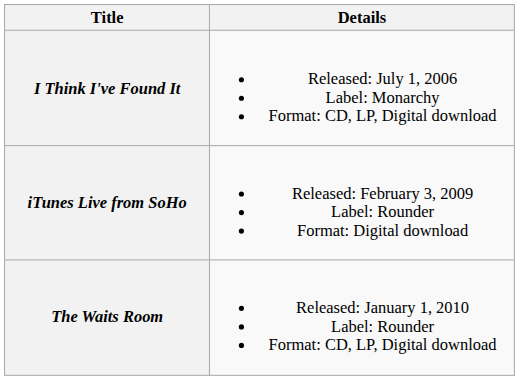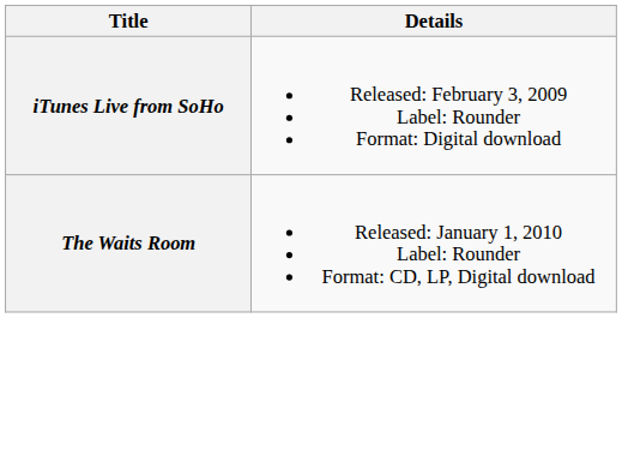 <table class="wikitable plainrowheaders" style="text-align:center;">
 <tr>
 <th scope="col" style="width:12em;">Title</th>
 <th scope="col" style="width:18em;">Details</th>
-</tr>
-<tr>
-<th scope="row"><em>I Think I've Found It</em></th>
-<td><br><ul><li>Released: July 1, 2006</li><li>Label: Monarchy</li><li>Format: CD, LP, Digital download</li></ul></td>
 </tr>
 <tr>
 <th scope="row"><em>iTunes Live from SoHo</em></th>
 <td><br><ul><li>Released: February 3, 2009</li><li>Label: Rounder</li><li>Format: Digital download</li></ul></td>
 </tr>
 <tr>
 <th scope="row"><em>The Waits Room</em></th>
 <td><br><ul><li>Released: January 1, 2010</li><li>Label: Rounder</li><li>Format: CD, LP, Digital download</li></ul></td>
 </tr>
 </table>
